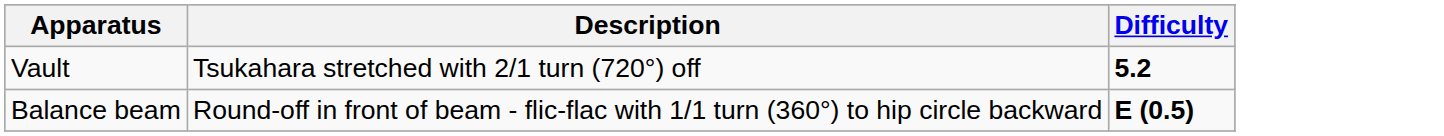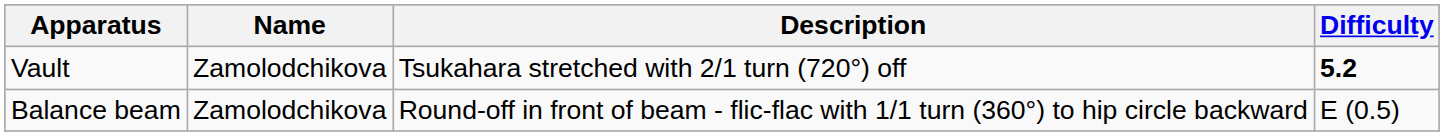 <table class="wikitable">
 <tr>
 <th>Apparatus</th>
+<th>Name</th>
 <th>Description</th>
 <th><a href='#'>Difficulty</a></th>
 </tr>
 <tr>
 <td>Vault</td>
+<td>Zamolodchikova</td>
 <td>Tsukahara stretched with 2/1 turn (720°) off</td>
 <td><strong>5.2</strong></td>
 </tr>
 <tr>
 <td>Balance beam</td>
+<td>Zamolodchikova</td>
 <td>Round-off in front of beam - flic-flac with 1/1 turn (360°) to hip circle backward</td>
-<td><strong>E (0.5)</strong></td>
+<td>E (0.5)</td>
 </tr>
 </table>
